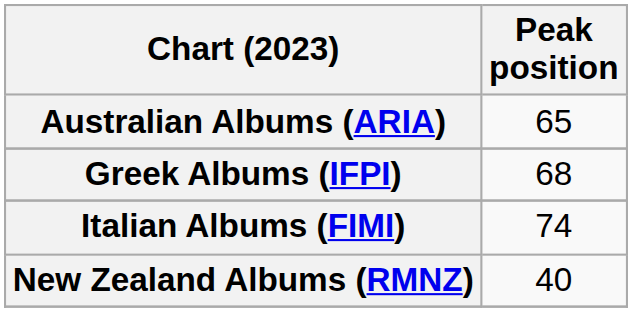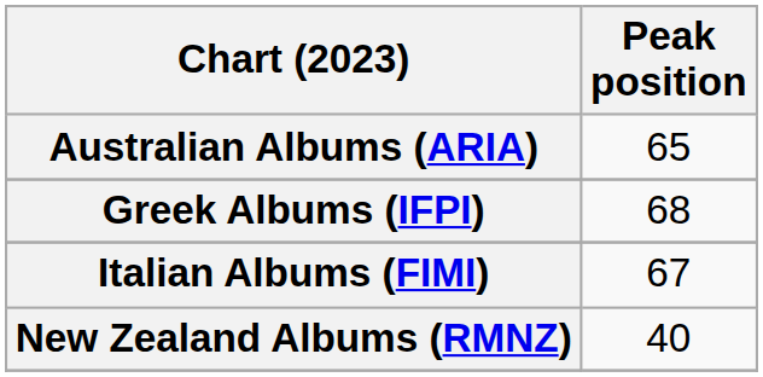 <table class="wikitable sortable plainrowheaders" style="text-align:center">
 <tr>
 <th scope="col">Chart (2023)</th>
 <th scope="col">Peak<br>position</th>
 </tr>
 <tr>
 <th scope="row">Australian Albums (<a href='#'>ARIA</a>)</th>
 <td>65</td>
 </tr>
 <tr>
 </tr>
 <tr>
 <th scope="row">Greek Albums (<a href='#'>IFPI</a>)</th>
 <td>68</td>
 </tr>
 <tr>
 </tr>
 <tr>
 <th scope="row">Italian Albums (<a href='#'>FIMI</a>)</th>
-<td>74</td>
+<td>67</td>
 </tr>
 <tr>
 <th scope="row">New Zealand Albums (<a href='#'>RMNZ</a>)</th>
 <td>40</td>
 </tr>
 <tr>
 </tr>
 <tr>
 </tr>
 <tr>
 </tr>
 <tr>
 </tr>
 <tr>
 </tr>
 <tr>
 </tr>
 <tr>
 </tr>
 </table>
